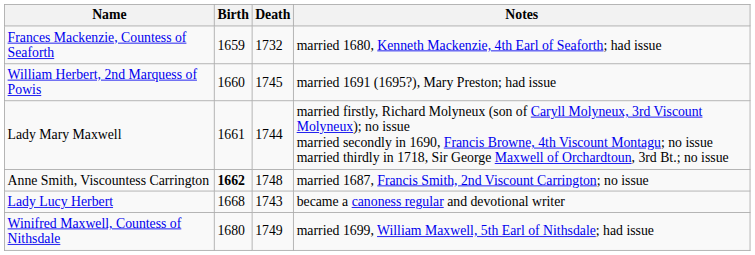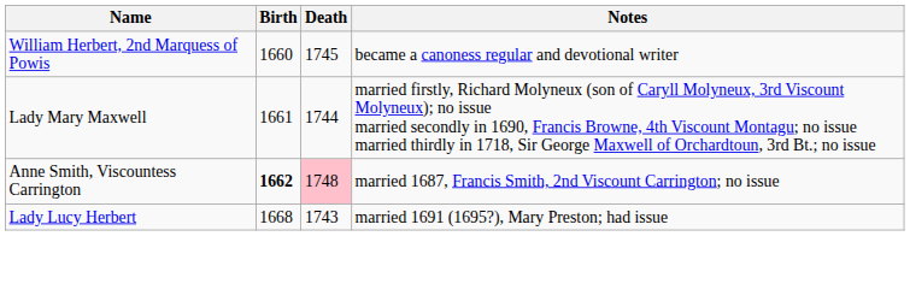 <table class="wikitable sortable">
 <tr>
 <th>Name</th>
 <th>Birth</th>
 <th>Death</th>
 <th class="unsortable">Notes</th>
 </tr>
 <tr>
-<td data-sort-value="Frances"><a href='#'>Frances Mackenzie, Countess of Seaforth</a></td>
-<td>1659</td>
-<td>1732</td>
-<td>married 1680, <a href='#'>Kenneth Mackenzie, 4th Earl of Seaforth</a>; had issue</td>
-</tr>
-<tr>
 <td data-sort-value="William"><a href='#'>William Herbert, 2nd Marquess of Powis</a></td>
 <td>1660</td>
 <td>1745</td>
-<td>married 1691 (1695?), Mary Preston; had issue</td>
+<td>became a <a href='#'>canoness regular</a> and devotional writer</td>
 </tr>
 <tr>
 <td data-sort-value="Mary">Lady Mary Maxwell</td>
 <td>1661</td>
 <td>1744</td>
 <td>married firstly, Richard Molyneux (son of <a href='#'>Caryll Molyneux, 3rd Viscount Molyneux</a>); no issue<br>married secondly in 1690, <a href='#'>Francis Browne, 4th Viscount Montagu</a>; no issue<br>married thirdly in 1718, Sir George <a href='#'>Maxwell of Orchardtoun</a>, 3rd Bt.; no issue</td>
 </tr>
 <tr>
 <td data-sort-value="Anne">Anne Smith, Viscountess Carrington</td>
 <td><strong>1662</strong></td>
-<td>1748</td>
+<td style="background: pink;">1748</td>
 <td>married 1687, <a href='#'>Francis Smith, 2nd Viscount Carrington</a>; no issue</td>
 </tr>
 <tr>
 <td data-sort-value="Lucy"><a href='#'>Lady Lucy Herbert</a></td>
 <td>1668</td>
 <td>1743</td>
-<td>became a <a href='#'>canoness regular</a> and devotional writer</td>
-</tr>
-<tr>
-<td data-sort-value="Winifred"><a href='#'>Winifred Maxwell, Countess of Nithsdale</a></td>
-<td>1680</td>
-<td>1749</td>
-<td>married 1699, <a href='#'>William Maxwell, 5th Earl of Nithsdale</a>; had issue</td>
+<td>married 1691 (1695?), Mary Preston; had issue</td>
 </tr>
 </table>
